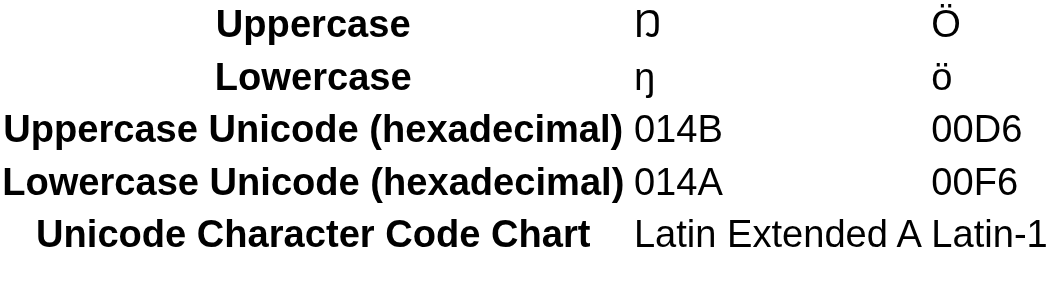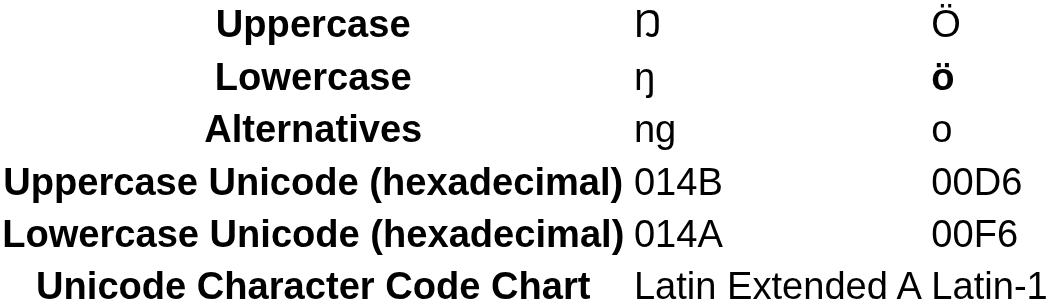 <table>
 <tr>
 <th>Uppercase</th>
 <td>Ŋ</td>
 <td>Ö</td>
 </tr>
 <tr>
 <th>Lowercase</th>
 <td>ŋ</td>
-<td>ö</td>
+<td><strong>ö</strong></td>
+</tr>
+<tr>
+<th>Alternatives</th>
+<td>ng</td>
+<td>o</td>
 </tr>
 <tr>
 <th>Uppercase Unicode (hexadecimal)</th>
 <td>014B</td>
 <td>00D6</td>
 </tr>
 <tr>
 <th>Lowercase Unicode (hexadecimal)</th>
 <td>014A</td>
 <td>00F6</td>
 </tr>
 <tr>
 <th>Unicode Character Code Chart</th>
 <td>Latin Extended A</td>
 <td>Latin-1</td>
 </tr>
 </table>
